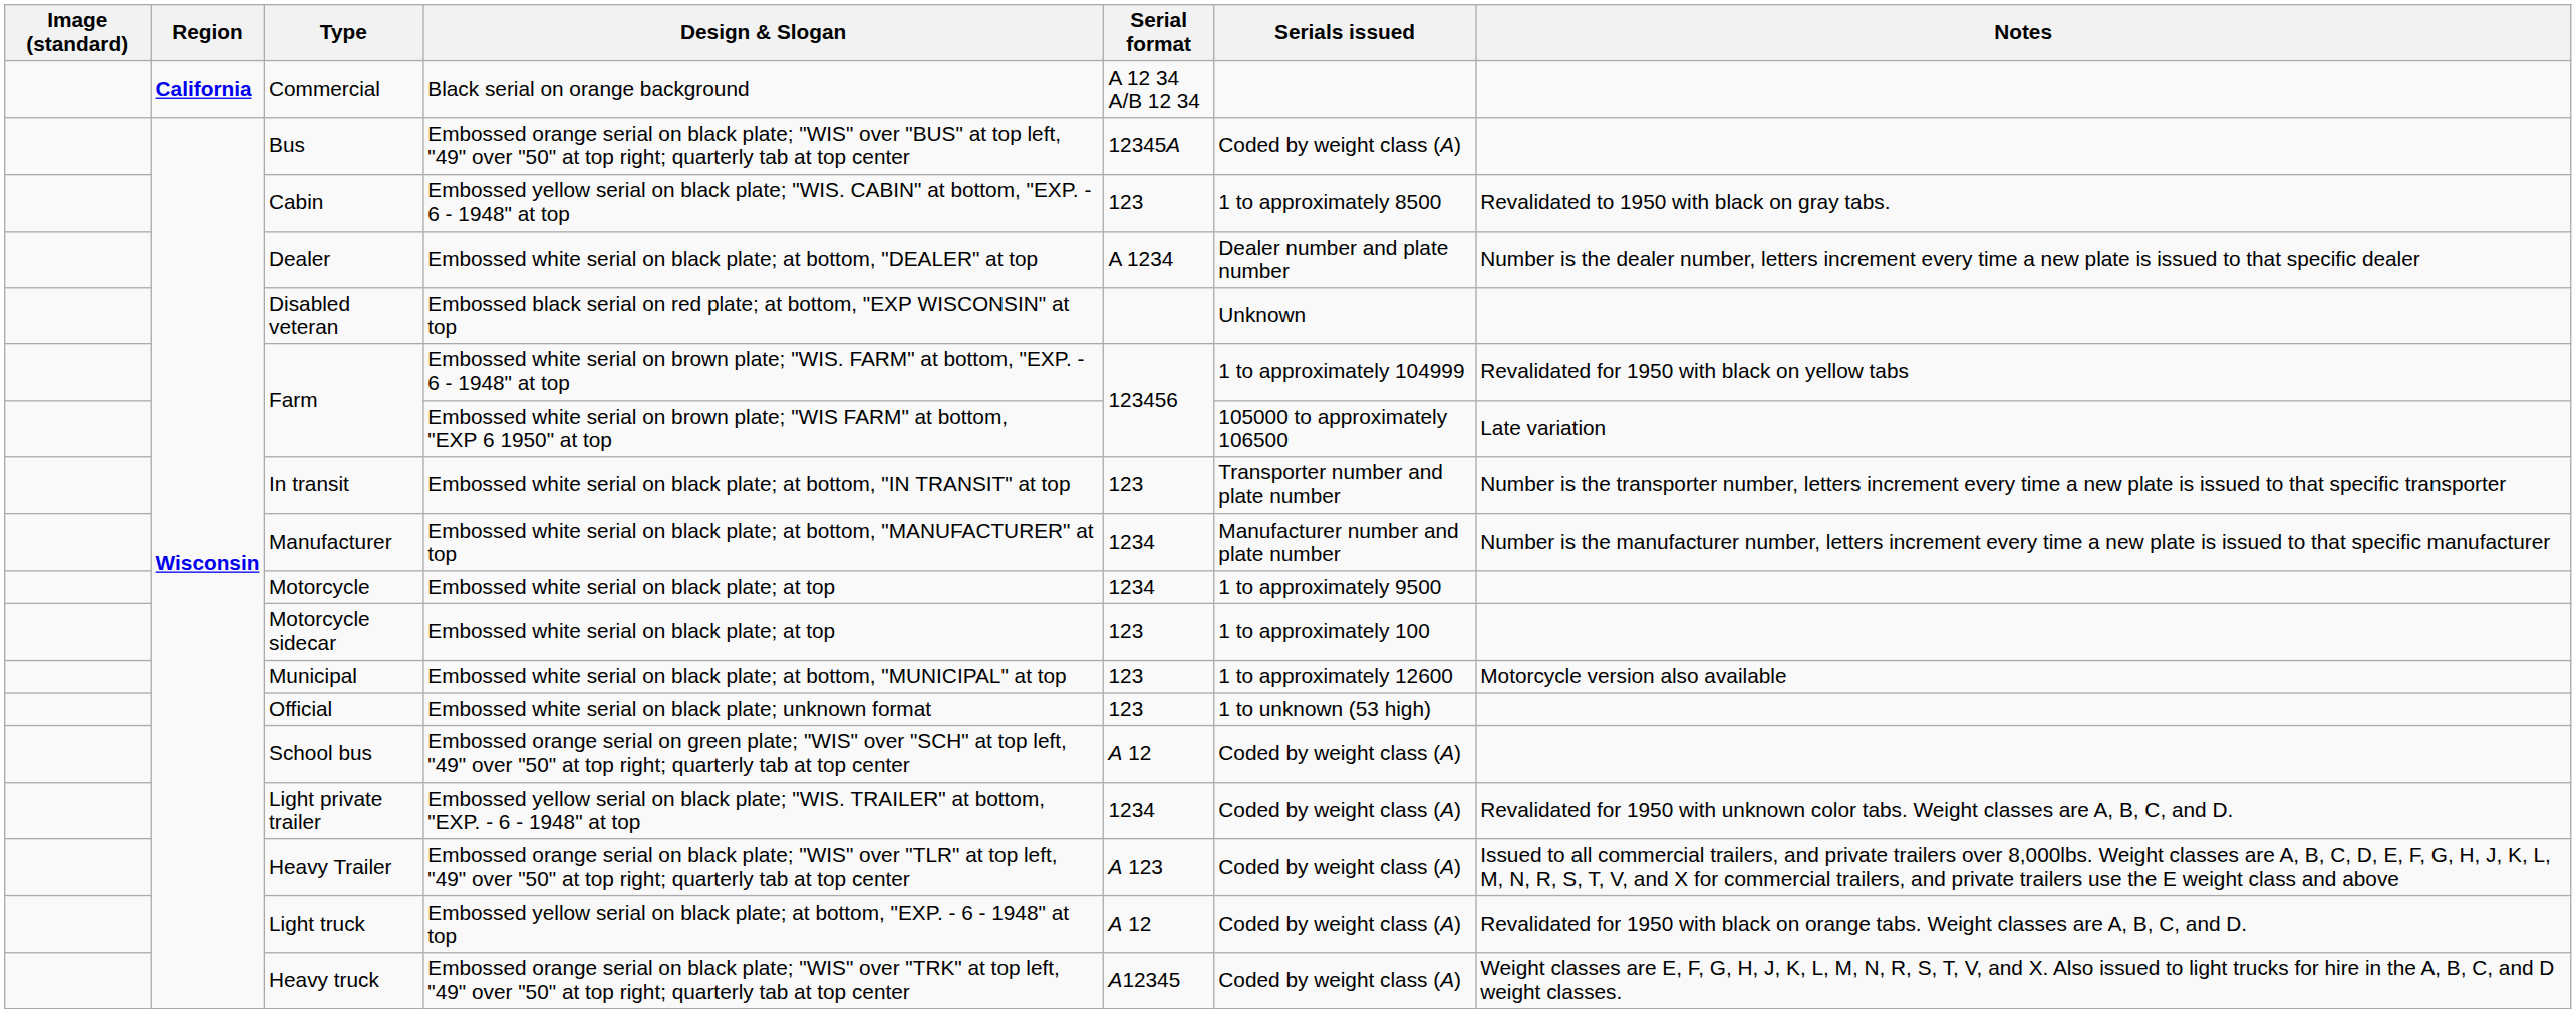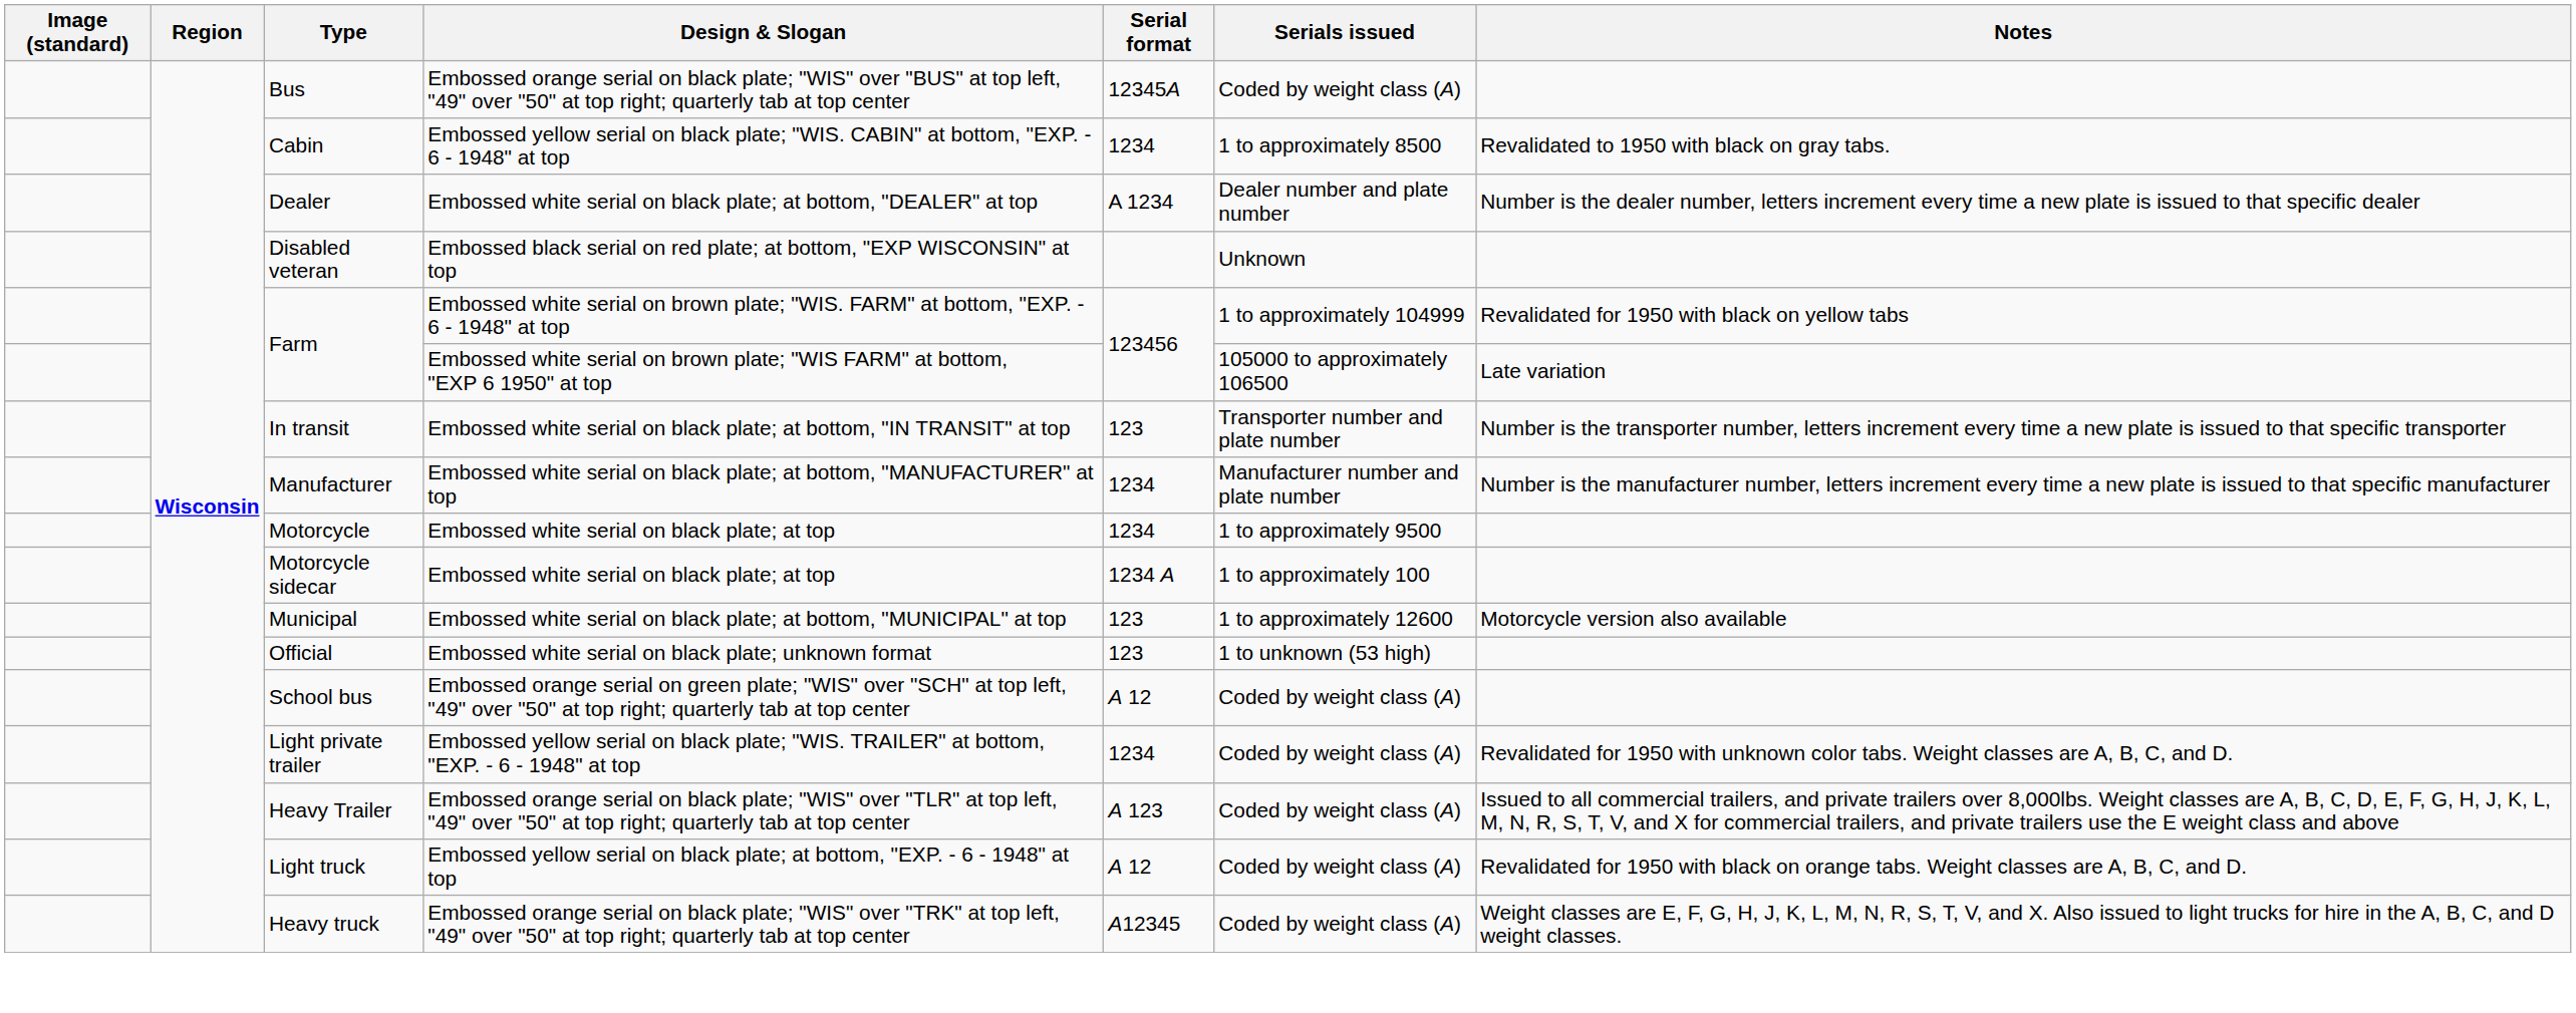 <table class="wikitable">
 <tr>
 <th>Image (standard)</th>
 <th>Region</th>
 <th>Type</th>
 <th>Design & Slogan</th>
 <th>Serial format</th>
 <th>Serials issued</th>
 <th>Notes</th>
-</tr>
-<tr>
-<td></td>
-<td><a href='#'><strong>California</strong></a></td>
-<td>Commercial</td>
-<td>Black serial on orange background</td>
-<td>A 12 34<br>A/B 12 34</td>
-<td></td>
-<td></td>
 </tr>
 <tr>
 <td></td>
 <td rowspan="17"><a href='#'><strong>Wisconsin</strong></a></td>
 <td>Bus</td>
 <td>Embossed orange serial on black plate; "WIS" over "BUS" at top left, "49" over "50" at top right; quarterly tab at top center</td>
 <td>12345<em>A</em></td>
 <td>Coded by weight class (<em>A</em>)</td>
 <td></td>
 </tr>
 <tr>
 <td></td>
 <td>Cabin</td>
 <td>Embossed yellow serial on black plate; "WIS. CABIN" at bottom, "EXP. - 6 - 1948" at top</td>
-<td>123</td>
+<td>1234</td>
 <td>1 to approximately 8500</td>
 <td>Revalidated to 1950 with black on gray tabs.</td>
 </tr>
 <tr>
 <td></td>
 <td>Dealer</td>
 <td>Embossed white serial on black plate;  at bottom, "DEALER" at top</td>
 <td>A 1234</td>
 <td>Dealer number and plate number</td>
 <td>Number is the dealer number, letters increment every time a new plate is issued to that specific dealer</td>
 </tr>
 <tr>
 <td></td>
 <td>Disabled veteran</td>
 <td>Embossed black serial on red plate;  at bottom, "EXP WISCONSIN" at top</td>
 <td></td>
 <td>Unknown</td>
 <td></td>
 </tr>
 <tr>
 <td></td>
 <td rowspan="2">Farm</td>
 <td>Embossed white serial on brown plate; "WIS. FARM" at bottom, "EXP. - 6 - 1948" at top</td>
 <td rowspan="2">123456</td>
 <td>1 to approximately 104999</td>
 <td>Revalidated for 1950 with black on yellow tabs</td>
 </tr>
 <tr>
 <td></td>
 <td>Embossed white serial on brown plate; "WIS FARM" at bottom, "EXP 6 1950" at top</td>
 <td>105000 to approximately 106500</td>
 <td>Late variation</td>
 </tr>
 <tr>
 <td></td>
 <td>In transit</td>
 <td>Embossed white serial on black plate;  at bottom, "IN TRANSIT" at top</td>
 <td>123</td>
 <td>Transporter number and plate number</td>
 <td>Number is the transporter number, letters increment every time a new plate is issued to that specific transporter</td>
 </tr>
 <tr>
 <td></td>
 <td>Manufacturer</td>
 <td>Embossed white serial on black plate;  at bottom, "MANUFACTURER" at top</td>
 <td>1234</td>
 <td>Manufacturer number and plate number</td>
 <td>Number is the manufacturer number, letters increment every time a new plate is issued to that specific manufacturer</td>
 </tr>
 <tr>
 <td></td>
 <td>Motorcycle</td>
 <td>Embossed white serial on black plate;  at top</td>
 <td>1234</td>
 <td>1 to approximately 9500</td>
 <td></td>
 </tr>
 <tr>
 <td></td>
 <td>Motorcycle sidecar</td>
 <td>Embossed white serial on black plate;  at top</td>
-<td>123</td>
+<td>1234 <em>A</em></td>
 <td>1 to approximately 100</td>
 <td></td>
 </tr>
 <tr>
 <td></td>
 <td>Municipal</td>
 <td>Embossed white serial on black plate;  at bottom, "MUNICIPAL" at top</td>
 <td>123</td>
 <td>1 to approximately 12600</td>
 <td>Motorcycle version also available</td>
 </tr>
 <tr>
 <td></td>
 <td>Official</td>
 <td>Embossed white serial on black plate; unknown format</td>
 <td>123</td>
 <td>1 to unknown (53 high)</td>
 <td></td>
 </tr>
 <tr>
 <td></td>
 <td>School bus</td>
 <td>Embossed orange serial on green plate; "WIS" over "SCH" at top left, "49" over "50" at top right; quarterly tab at top center</td>
 <td><em>A</em> 12</td>
 <td>Coded by weight class (<em>A</em>)</td>
 <td></td>
 </tr>
 <tr>
 <td></td>
 <td>Light private trailer</td>
 <td>Embossed yellow serial on black plate; "WIS. TRAILER" at bottom, "EXP. - 6 - 1948" at top</td>
 <td>1234</td>
 <td>Coded by weight class (<em>A</em>)</td>
 <td>Revalidated for 1950 with unknown color tabs. Weight classes are A, B, C, and D.</td>
 </tr>
 <tr>
 <td></td>
 <td>Heavy Trailer</td>
 <td>Embossed orange serial on black plate; "WIS" over "TLR" at top left, "49" over "50" at top right; quarterly tab at top center</td>
 <td><em>A</em> 123</td>
 <td>Coded by weight class (<em>A</em>)</td>
 <td>Issued to all commercial trailers, and private trailers over 8,000lbs. Weight classes are A, B, C, D, E, F, G, H, J, K, L, M, N, R, S, T, V, and X for commercial trailers, and private trailers use the E weight class and above</td>
 </tr>
 <tr>
 <td></td>
 <td>Light truck</td>
 <td>Embossed yellow serial on black plate;  at bottom, "EXP. - 6 - 1948" at top</td>
 <td><em>A</em> 12</td>
 <td>Coded by weight class (<em>A</em>)</td>
 <td>Revalidated for 1950 with black on orange tabs. Weight classes are A, B, C, and D.</td>
 </tr>
 <tr>
 <td></td>
 <td>Heavy truck</td>
 <td>Embossed orange serial on black plate; "WIS" over "TRK" at top left, "49" over "50" at top right; quarterly tab at top center</td>
 <td><em>A</em>12345</td>
 <td>Coded by weight class (<em>A</em>)</td>
 <td>Weight classes are E, F, G, H, J, K, L, M, N, R, S, T, V, and X. Also issued to light trucks for hire in the A, B, C, and D weight classes.</td>
 </tr>
 </table>
